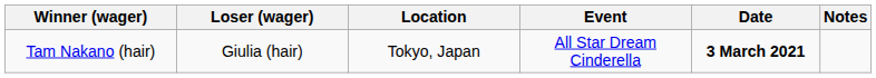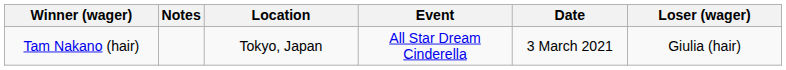 <table class="wikitable sortable" width=100%  style="text-align: center">
 <tr>
 <th width=20% scope="col">Winner (wager)</th>
-<th width=20% scope="col">Loser (wager)</th>
+<th class="unsortable" width=5% scope="col">Notes</th>
 <th width=20% scope="col">Location</th>
 <th width=20% scope="col">Event</th>
 <th width=15% scope="col">Date</th>
-<th class="unsortable" width=5% scope="col">Notes</th>
+<th width=20% scope="col">Loser (wager)</th>
 </tr>
 <tr>
 <td><a href='#'>Tam Nakano</a> (hair)</td>
-<td>Giulia  (hair)</td>
+<td></td>
 <td>Tokyo, Japan</td>
 <td><a href='#'>All Star Dream Cinderella</a></td>
-<td><strong>3 March 2021</strong></td>
-<td></td>
+<td>3 March 2021</td>
+<td>Giulia  (hair)</td>
 </tr>
 </table>
